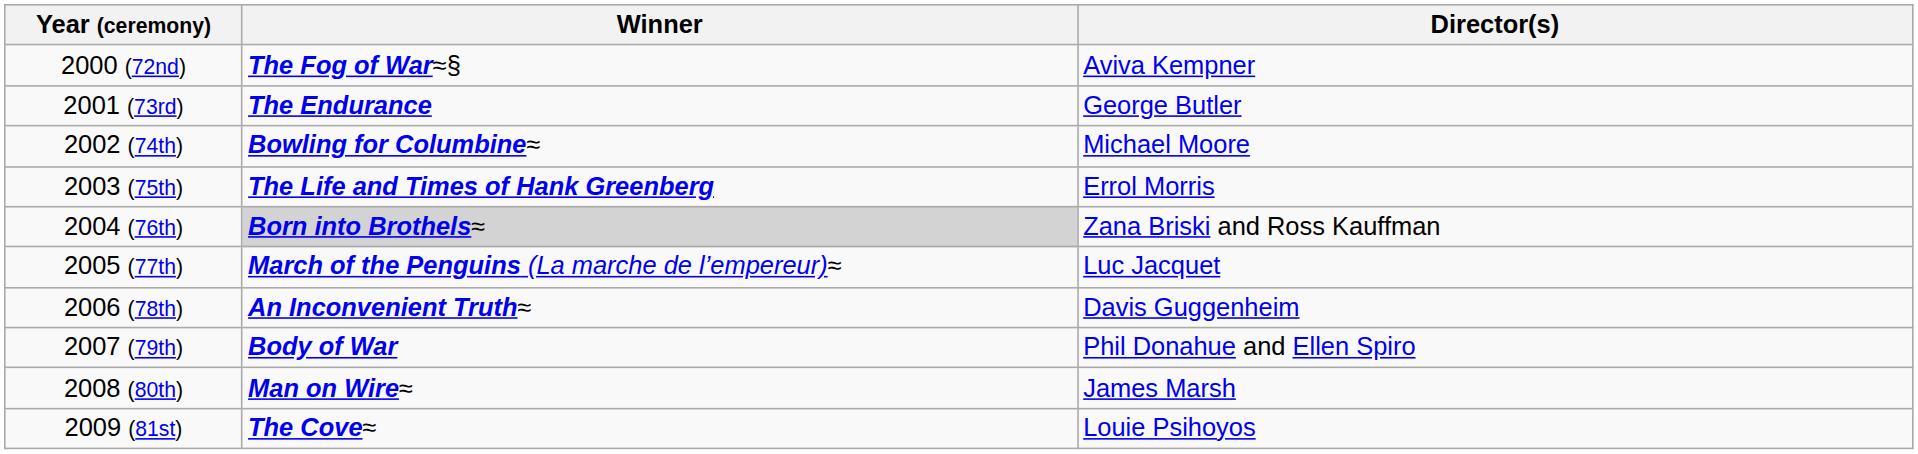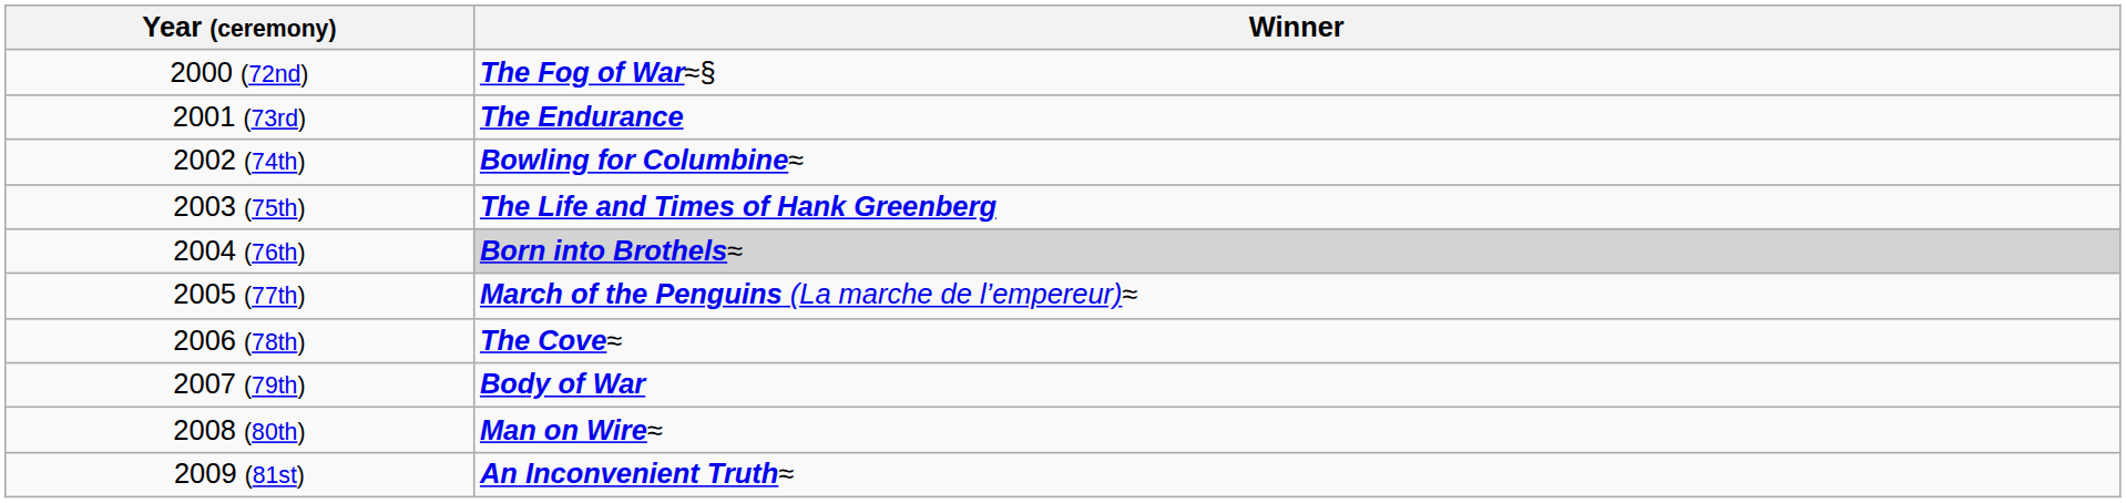 <table class="wikitable" style="width:95%;" cellpadding="5">
 <tr>
 <th style="width:80px;"><strong>Year <small>(ceremony)</small></strong></th>
 <th style="width:300px;"><strong>Winner</strong></th>
-<th style="width:300px;"><strong>Director(s)</strong></th>
 </tr>
 <tr>
 <td style="text-align:center;">2000 <small>(<a href='#'>72nd</a>)</small></td>
 <td><strong><em><a href='#'>The Fog of War</a></em></strong>≈§</td>
-<td><a href='#'>Aviva Kempner</a></td>
 </tr>
 <tr>
 <td style="text-align:center;">2001 <small>(<a href='#'>73rd</a>)</small></td>
 <td><strong><em><a href='#'>The Endurance</a></em></strong></td>
-<td><a href='#'>George Butler</a></td>
 </tr>
 <tr>
 <td style="text-align:center;">2002 <small>(<a href='#'>74th</a>)</small></td>
 <td><strong><em><a href='#'>Bowling for Columbine</a></em></strong>≈</td>
-<td><a href='#'>Michael Moore</a></td>
 </tr>
 <tr>
 <td style="text-align:center;">2003 <small>(<a href='#'>75th</a>)</small></td>
 <td><strong><em><a href='#'>The Life and Times of Hank Greenberg</a></em></strong></td>
-<td><a href='#'>Errol Morris</a></td>
 </tr>
 <tr>
 <td style="text-align:center;">2004 <small>(<a href='#'>76th</a>)</small></td>
 <td style="background: lightgrey;"><strong><em><a href='#'>Born into Brothels</a></em></strong>≈</td>
-<td><a href='#'>Zana Briski</a> and Ross Kauffman</td>
 </tr>
 <tr>
 <td style="text-align:center;">2005 <small>(<a href='#'>77th</a>)</small></td>
 <td><em><a href='#'><strong>March of the Penguins</strong> (La marche de l’empereur)</a></em>≈</td>
-<td><a href='#'>Luc Jacquet</a></td>
 </tr>
 <tr>
 <td style="text-align:center;">2006 <small>(<a href='#'>78th</a>)</small></td>
-<td><strong><em><a href='#'>An Inconvenient Truth</a></em></strong>≈</td>
-<td><a href='#'>Davis Guggenheim</a></td>
+<td><strong><em><a href='#'>The Cove</a></em></strong>≈</td>
 </tr>
 <tr>
 <td style="text-align:center;">2007 <small>(<a href='#'>79th</a>)</small></td>
 <td><strong><em><a href='#'>Body of War</a></em></strong></td>
-<td><a href='#'>Phil Donahue</a> and <a href='#'>Ellen Spiro</a></td>
 </tr>
 <tr>
 <td style="text-align:center;">2008 <small>(<a href='#'>80th</a>)</small></td>
 <td><strong><em><a href='#'>Man on Wire</a></em></strong>≈</td>
-<td><a href='#'>James Marsh</a></td>
 </tr>
 <tr>
 <td style="text-align:center;">2009 <small>(<a href='#'>81st</a>)</small></td>
-<td><strong><em><a href='#'>The Cove</a></em></strong>≈</td>
-<td><a href='#'>Louie Psihoyos</a></td>
+<td><strong><em><a href='#'>An Inconvenient Truth</a></em></strong>≈</td>
 </tr>
 </table>
